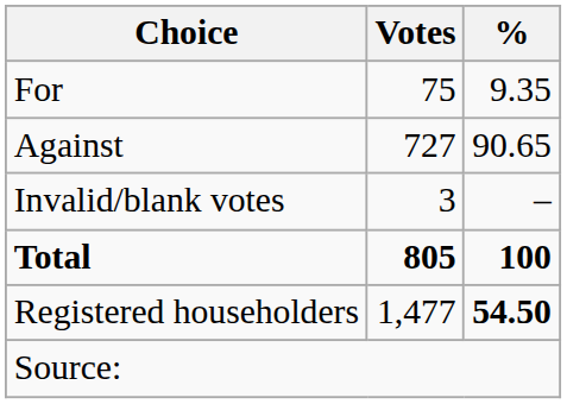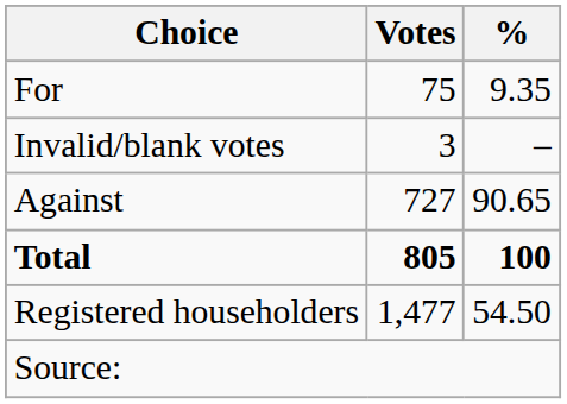 <table class=wikitable style=text-align:right>
 <tr>
 <th>Choice</th>
 <th>Votes</th>
 <th>%</th>
 </tr>
 <tr>
 <td align=left>For</td>
 <td>75</td>
 <td>9.35</td>
 </tr>
 <tr>
+<td align=left>Invalid/blank votes</td>
+<td>3</td>
+<td>–</td>
+</tr>
+<tr>
 <td align=left>Against</td>
 <td>727</td>
 <td>90.65</td>
-</tr>
-<tr>
-<td align=left>Invalid/blank votes</td>
-<td>3</td>
-<td>–</td>
 </tr>
 <tr>
 <td align=left><strong>Total</strong></td>
 <td><strong>805</strong></td>
 <td><strong>100</strong></td>
 </tr>
 <tr>
 <td align=left>Registered householders</td>
 <td>1,477</td>
-<td><strong>54.50</strong></td>
+<td>54.50</td>
 </tr>
 <tr>
 <td align=left colspan=3>Source: </td>
 </tr>
 </table>
